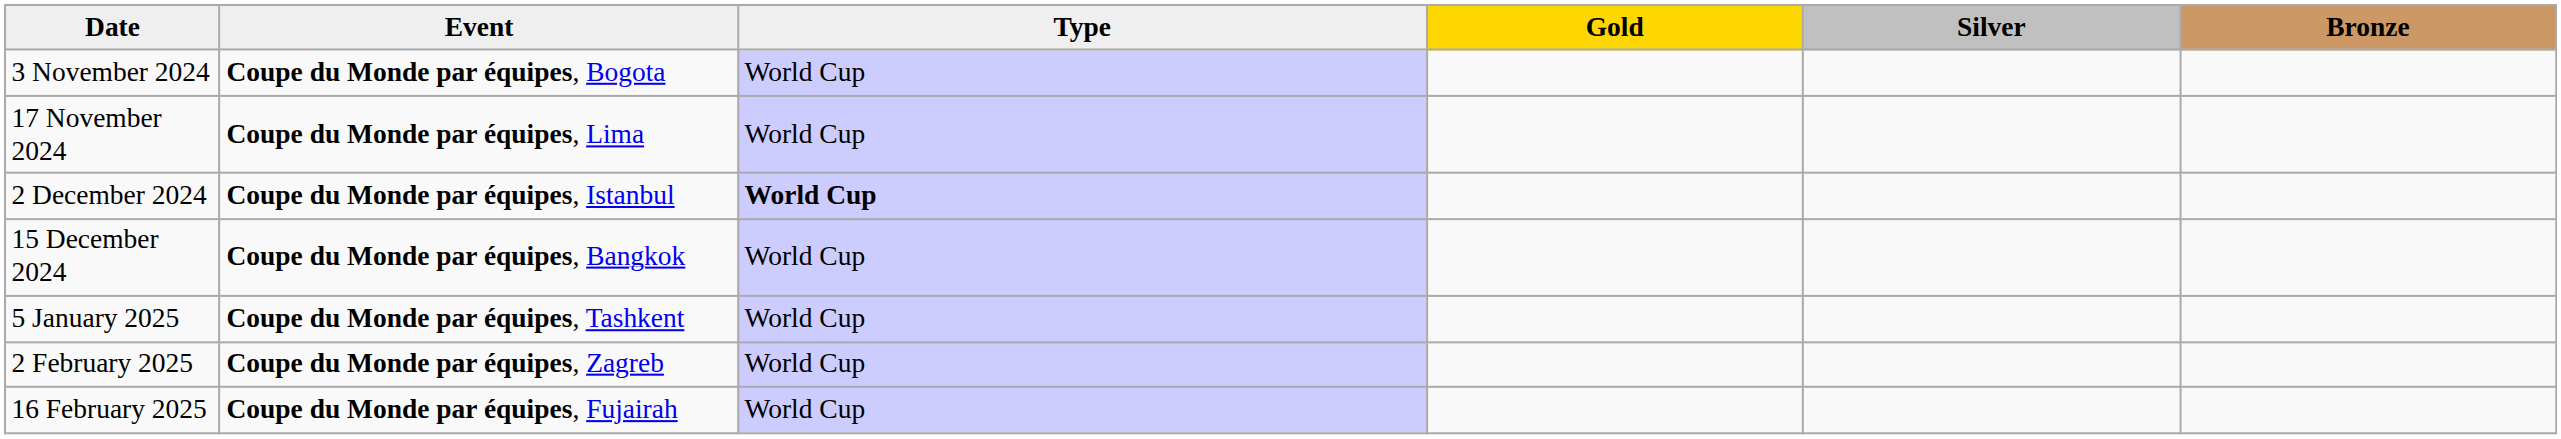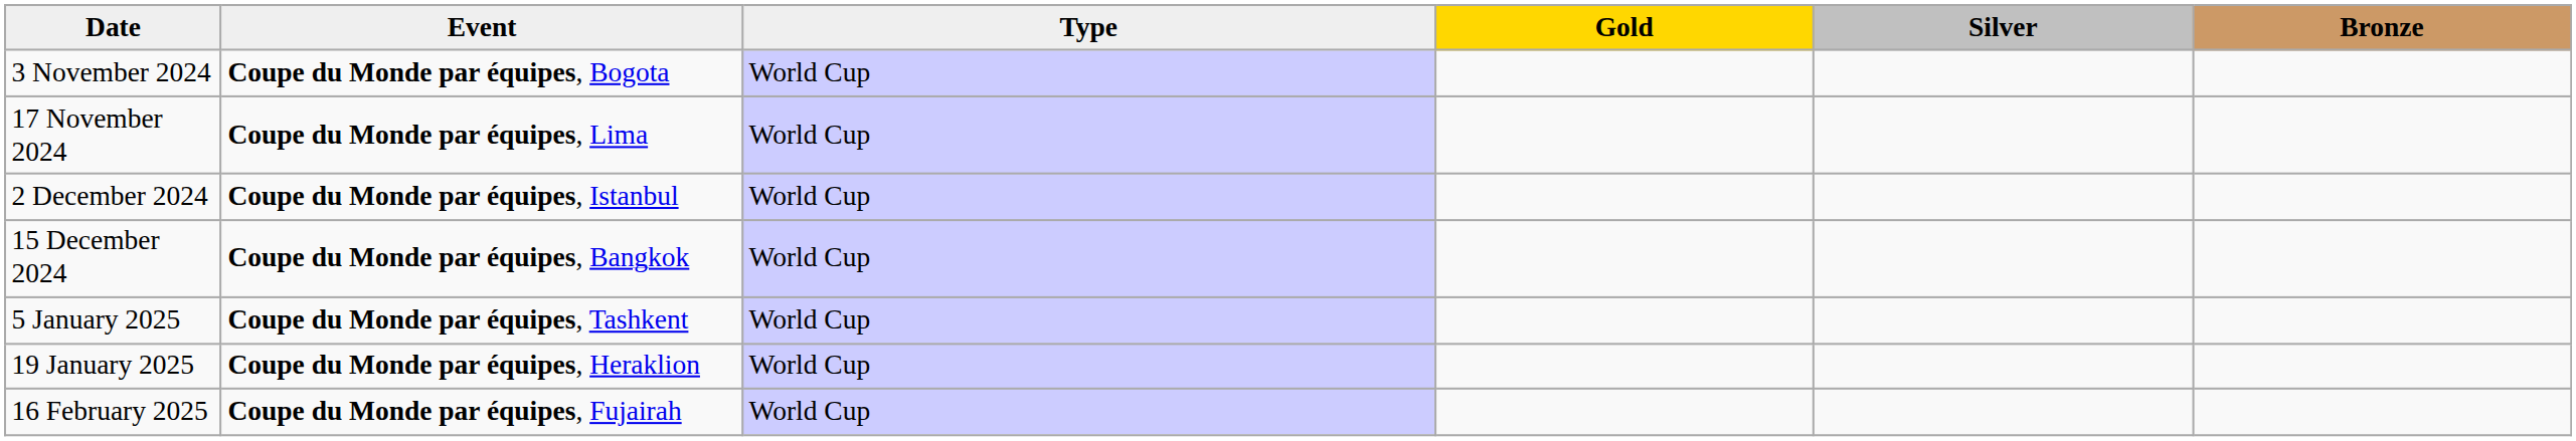 <table class="wikitable sortable" style="font-size: 85%" width="100%">
 <tr align=center>
 <th scope=col style="width:100px; background: #efefef;">Date</th>
 <th scope=col style="width:250px; background: #efefef;">Event</th>
 <th scope=col style="background: #efefef;">Type</th>
 <th scope=col colspan=1 style="width:180px; background: gold;">Gold</th>
 <th scope=col colspan=1 style="width:180px; background: silver;">Silver</th>
 <th scope=col colspan=1 style="width:180px; background: #cc9966;">Bronze</th>
 </tr>
 <tr>
 <td>3 November 2024</td>
 <td><strong>Coupe du Monde par équipes</strong>, <a href='#'>Bogota</a></td>
 <td bgcolor="#ccccff">World Cup</td>
 <td></td>
 <td></td>
 <td></td>
 </tr>
 <tr>
 <td>17 November 2024</td>
 <td><strong>Coupe du Monde par équipes</strong>, <a href='#'>Lima</a></td>
 <td bgcolor="#ccccff">World Cup</td>
 <td></td>
 <td></td>
 <td></td>
 </tr>
 <tr>
 <td>2 December 2024</td>
 <td><strong>Coupe du Monde par équipes</strong>, <a href='#'>Istanbul</a></td>
-<td bgcolor="#ccccff"><strong>World Cup</strong></td>
+<td bgcolor="#ccccff">World Cup</td>
 <td></td>
 <td></td>
 <td></td>
 </tr>
 <tr>
 <td>15 December 2024</td>
 <td><strong>Coupe du Monde par équipes</strong>, <a href='#'>Bangkok</a></td>
 <td bgcolor="#ccccff">World Cup</td>
 <td></td>
 <td></td>
 <td></td>
 </tr>
 <tr>
 <td>5 January 2025</td>
 <td><strong>Coupe du Monde par équipes</strong>, <a href='#'>Tashkent</a></td>
 <td bgcolor="#ccccff">World Cup</td>
 <td></td>
 <td></td>
 <td></td>
 </tr>
 <tr>
-<td>2 February 2025</td>
-<td><strong>Coupe du Monde par équipes</strong>, <a href='#'>Zagreb</a></td>
+<td>19 January 2025</td>
+<td><strong>Coupe du Monde par équipes</strong>, <a href='#'>Heraklion</a></td>
 <td bgcolor="#ccccff">World Cup</td>
 <td></td>
 <td></td>
 <td></td>
 </tr>
 <tr>
 <td>16 February 2025</td>
 <td><strong>Coupe du Monde par équipes</strong>, <a href='#'>Fujairah</a></td>
 <td bgcolor="#ccccff">World Cup</td>
 <td></td>
 <td></td>
 <td></td>
 </tr>
 </table>
